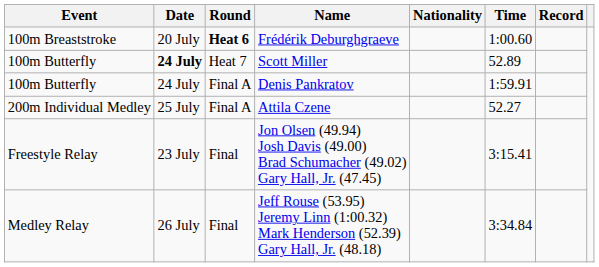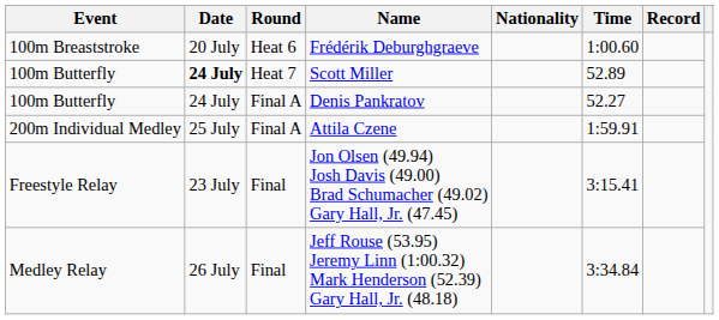 <table class="wikitable sortable">
 <tr>
 <th>Event</th>
 <th>Date</th>
 <th>Round</th>
 <th>Name</th>
 <th>Nationality</th>
 <th>Time</th>
 <th>Record</th>
 <th></th>
 </tr>
 <tr>
 <td>100m Breaststroke</td>
 <td>20 July</td>
-<td><strong>Heat 6</strong></td>
+<td>Heat 6</td>
 <td align="left"><a href='#'>Frédérik Deburghgraeve</a></td>
 <td align="left"></td>
 <td>1:00.60</td>
 <td></td>
 </tr>
 <tr>
 <td>100m Butterfly</td>
 <td><strong>24 July</strong></td>
 <td>Heat 7</td>
 <td align="left"><a href='#'>Scott Miller</a></td>
 <td align="left"></td>
 <td>52.89</td>
 <td></td>
 </tr>
 <tr>
 <td>100m Butterfly</td>
 <td>24 July</td>
 <td>Final A</td>
 <td align="left"><a href='#'>Denis Pankratov</a></td>
 <td align="left"></td>
-<td>1:59.91</td>
+<td>52.27</td>
 <td></td>
 </tr>
 <tr>
 <td>200m Individual Medley</td>
 <td>25 July</td>
 <td>Final A</td>
 <td align="left"><a href='#'>Attila Czene</a></td>
 <td align="left"></td>
-<td>52.27</td>
+<td>1:59.91</td>
 <td></td>
 </tr>
 <tr>
 <td> Freestyle Relay</td>
 <td>23 July</td>
 <td>Final</td>
 <td align=left><a href='#'>Jon Olsen</a> (49.94)<br><a href='#'>Josh Davis</a> (49.00)<br><a href='#'>Brad Schumacher</a> (49.02)<br><a href='#'>Gary Hall, Jr.</a> (47.45)</td>
 <td align=left></td>
 <td>3:15.41</td>
 <td></td>
 </tr>
 <tr>
 <td> Medley Relay</td>
 <td>26 July</td>
 <td>Final</td>
 <td align=left><a href='#'>Jeff Rouse</a> (53.95)<br><a href='#'>Jeremy Linn</a> (1:00.32)<br><a href='#'>Mark Henderson</a> (52.39)<br><a href='#'>Gary Hall, Jr.</a> (48.18)</td>
 <td align=left></td>
 <td>3:34.84</td>
 <td></td>
 </tr>
 </table>
